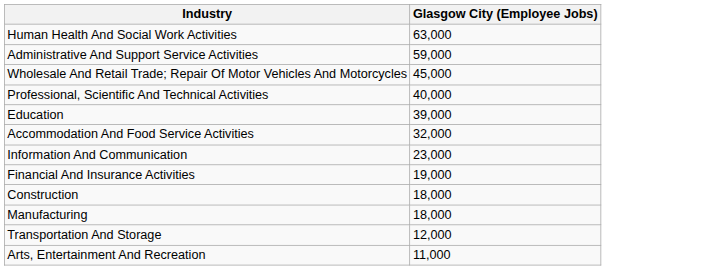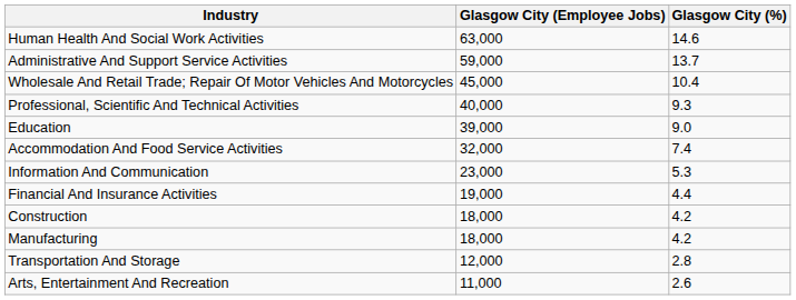 <table class="wikitable">
 <tr>
 <th>Industry</th>
 <th>Glasgow City (Employee Jobs)</th>
+<th>Glasgow City (%)</th>
 </tr>
 <tr>
 <td>Human Health And Social Work Activities</td>
 <td>63,000</td>
+<td>14.6</td>
 </tr>
 <tr>
 <td>Administrative And Support Service Activities</td>
 <td>59,000</td>
+<td>13.7</td>
 </tr>
 <tr>
 <td>Wholesale And Retail Trade; Repair Of Motor Vehicles And Motorcycles</td>
 <td>45,000</td>
+<td>10.4</td>
 </tr>
 <tr>
 <td>Professional, Scientific And Technical Activities</td>
 <td>40,000</td>
+<td>9.3</td>
 </tr>
 <tr>
 <td>Education</td>
 <td>39,000</td>
+<td>9.0</td>
 </tr>
 <tr>
 <td>Accommodation And Food Service Activities</td>
 <td>32,000</td>
+<td>7.4</td>
 </tr>
 <tr>
 <td>Information And Communication</td>
 <td>23,000</td>
+<td>5.3</td>
 </tr>
 <tr>
 <td>Financial And Insurance Activities</td>
 <td>19,000</td>
+<td>4.4</td>
 </tr>
 <tr>
 <td>Construction</td>
 <td>18,000</td>
+<td>4.2</td>
 </tr>
 <tr>
 <td>Manufacturing</td>
 <td>18,000</td>
+<td>4.2</td>
 </tr>
 <tr>
 <td>Transportation And Storage</td>
 <td>12,000</td>
+<td>2.8</td>
 </tr>
 <tr>
 <td>Arts, Entertainment And Recreation</td>
 <td>11,000</td>
+<td>2.6</td>
 </tr>
 </table>
